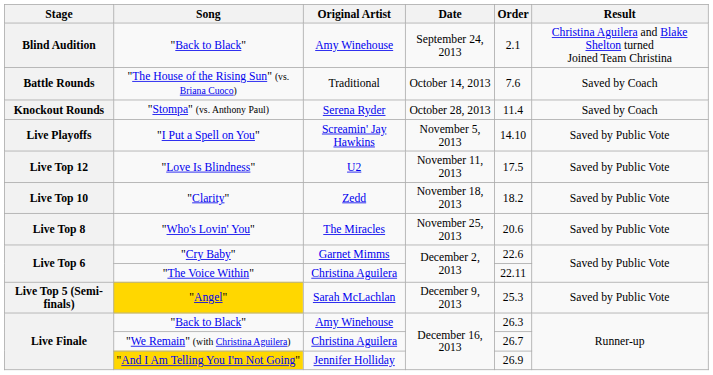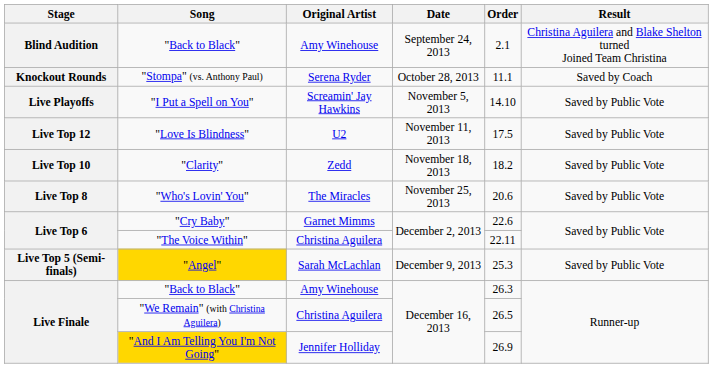 <table class="wikitable" style="text-align:center; font-size:90%; line-height:16px;">
 <tr>
 <th scope="col">Stage</th>
 <th scope="col">Song</th>
 <th scope="col">Original Artist</th>
 <th scope="col">Date</th>
 <th scope="col">Order</th>
 <th scope="col">Result</th>
 </tr>
 <tr>
 <th scope="row">Blind Audition</th>
 <td>"<a href='#'>Back to Black</a>"</td>
 <td><a href='#'>Amy Winehouse</a></td>
 <td>September 24, 2013</td>
 <td>2.1</td>
 <td><a href='#'>Christina Aguilera</a> and <a href='#'>Blake Shelton</a> turned<br>Joined Team Christina</td>
 </tr>
 <tr>
-<th scope="row">Battle Rounds</th>
-<td>"<a href='#'>The House of the Rising Sun</a>" <small>(vs. <a href='#'>Briana Cuoco</a>)</small></td>
-<td>Traditional</td>
-<td>October 14, 2013</td>
-<td>7.6</td>
-<td>Saved by Coach</td>
-</tr>
-<tr>
 <th scope="row">Knockout Rounds</th>
 <td>"<a href='#'>Stompa</a>" <small>(vs. Anthony Paul)</small></td>
 <td><a href='#'>Serena Ryder</a></td>
 <td>October 28, 2013</td>
-<td>11.4</td>
+<td>11.1</td>
 <td>Saved by Coach</td>
 </tr>
 <tr>
 <th scope="row">Live Playoffs</th>
 <td>"<a href='#'>I Put a Spell on You</a>"</td>
 <td><a href='#'>Screamin' Jay Hawkins</a></td>
 <td>November 5, 2013</td>
 <td>14.10</td>
 <td>Saved by Public Vote</td>
 </tr>
 <tr>
 <th scope="row">Live Top 12</th>
 <td>"<a href='#'>Love Is Blindness</a>"</td>
 <td><a href='#'>U2</a></td>
 <td>November 11, 2013</td>
 <td>17.5</td>
 <td>Saved by Public Vote</td>
 </tr>
 <tr>
 <th scope="row">Live Top 10</th>
 <td>"<a href='#'>Clarity</a>"</td>
 <td><a href='#'>Zedd</a></td>
 <td>November 18, 2013</td>
 <td>18.2</td>
 <td>Saved by Public Vote</td>
 </tr>
 <tr>
 <th scope="row">Live Top 8</th>
 <td>"<a href='#'>Who's Lovin' You</a>"</td>
 <td><a href='#'>The Miracles</a></td>
 <td>November 25, 2013</td>
 <td>20.6</td>
 <td>Saved by Public Vote</td>
 </tr>
 <tr>
 <th scope="row" rowspan="2">Live Top 6</th>
 <td>"<a href='#'>Cry Baby</a>"</td>
 <td><a href='#'>Garnet Mimms</a></td>
 <td rowspan="2">December 2, 2013</td>
 <td>22.6</td>
 <td rowspan="2">Saved by Public Vote</td>
 </tr>
 <tr>
 <td>"<a href='#'>The Voice Within</a>"</td>
 <td><a href='#'>Christina Aguilera</a></td>
 <td>22.11</td>
 </tr>
 <tr>
 <th scope="row">Live Top 5 (Semi-finals)</th>
 <td style="background:gold;">"<a href='#'>Angel</a>"</td>
 <td><a href='#'>Sarah McLachlan</a></td>
 <td>December 9, 2013</td>
 <td>25.3</td>
 <td>Saved by Public Vote</td>
 </tr>
 <tr>
 <th scope="row" rowspan="3">Live Finale</th>
 <td>"<a href='#'>Back to Black</a>"</td>
 <td><a href='#'>Amy Winehouse</a></td>
 <td rowspan="3">December 16, 2013</td>
 <td>26.3</td>
 <td rowspan="3">Runner-up</td>
 </tr>
 <tr>
 <td>"<a href='#'>We Remain</a>" <small>(with <a href='#'>Christina Aguilera</a>)</small></td>
 <td><a href='#'>Christina Aguilera</a></td>
-<td>26.7</td>
+<td>26.5</td>
 </tr>
 <tr>
 <td style="background:gold;">"<a href='#'>And I Am Telling You I'm Not Going</a>"</td>
 <td><a href='#'>Jennifer Holliday</a></td>
 <td>26.9</td>
 </tr>
 </table>
